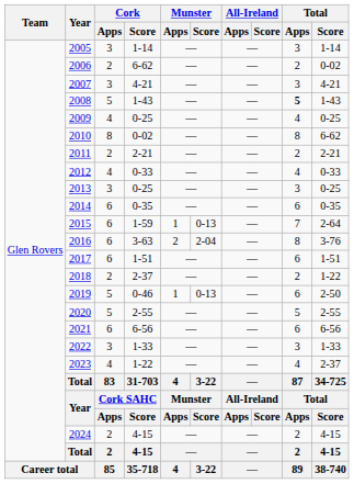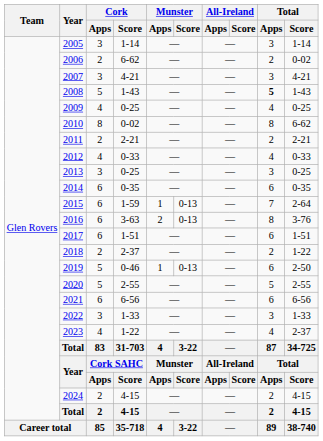 <table class="wikitable" style="text-align:center">
 <tr>
 <th rowspan="2">Team</th>
 <th rowspan="2">Year</th>
 <th colspan="2"><a href='#'>Cork</a></th>
 <th colspan="2"><a href='#'>Munster</a></th>
 <th colspan="2"><a href='#'>All-Ireland</a></th>
 <th colspan="2">Total</th>
 </tr>
 <tr>
 <th>Apps</th>
 <th>Score</th>
 <th>Apps</th>
 <th>Score</th>
 <th>Apps</th>
 <th>Score</th>
 <th>Apps</th>
 <th>Score</th>
 </tr>
 <tr>
 <td rowspan="24"><a href='#'>Glen Rovers</a></td>
 <td><a href='#'>2005</a></td>
 <td>3</td>
 <td>1-14</td>
 <td colspan=2>—</td>
 <td colspan=2>—</td>
 <td>3</td>
 <td>1-14</td>
 </tr>
 <tr>
 <td><a href='#'>2006</a></td>
 <td>2</td>
 <td>6-62</td>
 <td colspan=2>—</td>
 <td colspan=2>—</td>
 <td>2</td>
 <td>0-02</td>
 </tr>
 <tr>
 <td><a href='#'>2007</a></td>
 <td>3</td>
 <td>4-21</td>
 <td colspan=2>—</td>
 <td colspan=2>—</td>
 <td>3</td>
 <td>4-21</td>
 </tr>
 <tr>
 <td><a href='#'>2008</a></td>
 <td>5</td>
 <td>1-43</td>
 <td colspan=2>—</td>
 <td colspan=2>—</td>
 <td><strong>5</strong></td>
 <td>1-43</td>
 </tr>
 <tr>
 <td><a href='#'>2009</a></td>
 <td>4</td>
 <td>0-25</td>
 <td colspan=2>—</td>
 <td colspan=2>—</td>
 <td>4</td>
 <td>0-25</td>
 </tr>
 <tr>
 <td><a href='#'>2010</a></td>
 <td>8</td>
 <td>0-02</td>
 <td colspan=2>—</td>
 <td colspan=2>—</td>
 <td>8</td>
 <td>6-62</td>
 </tr>
 <tr>
 <td><a href='#'>2011</a></td>
 <td>2</td>
 <td>2-21</td>
 <td colspan=2>—</td>
 <td colspan=2>—</td>
 <td>2</td>
 <td>2-21</td>
 </tr>
 <tr>
 <td><a href='#'>2012</a></td>
 <td>4</td>
 <td>0-33</td>
 <td colspan=2>—</td>
 <td colspan=2>—</td>
 <td>4</td>
 <td>0-33</td>
 </tr>
 <tr>
 <td><a href='#'>2013</a></td>
 <td>3</td>
 <td>0-25</td>
 <td colspan=2>—</td>
 <td colspan=2>—</td>
 <td>3</td>
 <td>0-25</td>
 </tr>
 <tr>
 <td><a href='#'>2014</a></td>
 <td>6</td>
 <td>0-35</td>
 <td colspan=2>—</td>
 <td colspan=2>—</td>
 <td>6</td>
 <td>0-35</td>
 </tr>
 <tr>
 <td><a href='#'>2015</a></td>
 <td>6</td>
 <td>1-59</td>
 <td>1</td>
 <td>0-13</td>
 <td colspan=2>—</td>
 <td>7</td>
 <td>2-64</td>
 </tr>
 <tr>
 <td><a href='#'>2016</a></td>
 <td>6</td>
 <td>3-63</td>
 <td>2</td>
-<td>2-04</td>
+<td>0-13</td>
 <td colspan=2>—</td>
 <td>8</td>
 <td>3-76</td>
 </tr>
 <tr>
 <td><a href='#'>2017</a></td>
 <td>6</td>
 <td>1-51</td>
 <td colspan=2>—</td>
 <td colspan=2>—</td>
 <td>6</td>
 <td>1-51</td>
 </tr>
 <tr>
 <td><a href='#'>2018</a></td>
 <td>2</td>
 <td>2-37</td>
 <td colspan=2>—</td>
 <td colspan=2>—</td>
 <td>2</td>
 <td>1-22</td>
 </tr>
 <tr>
 <td><a href='#'>2019</a></td>
 <td>5</td>
 <td>0-46</td>
 <td>1</td>
 <td>0-13</td>
 <td colspan=2>—</td>
 <td>6</td>
 <td>2-50</td>
 </tr>
 <tr>
 <td><a href='#'>2020</a></td>
 <td>5</td>
 <td>2-55</td>
 <td colspan=2>—</td>
 <td colspan=2>—</td>
 <td>5</td>
 <td>2-55</td>
 </tr>
 <tr>
 <td><a href='#'>2021</a></td>
 <td>6</td>
 <td>6-56</td>
 <td colspan=2>—</td>
 <td colspan=2>—</td>
 <td>6</td>
 <td>6-56</td>
 </tr>
 <tr>
 <td><a href='#'>2022</a></td>
 <td>3</td>
 <td>1-33</td>
 <td colspan=2>—</td>
 <td colspan=2>—</td>
 <td>3</td>
 <td>1-33</td>
 </tr>
 <tr>
 <td><a href='#'>2023</a></td>
 <td>4</td>
 <td>1-22</td>
 <td colspan=2>—</td>
 <td colspan=2>—</td>
 <td>4</td>
 <td>2-37</td>
 </tr>
 <tr>
 <th>Total</th>
 <th>83</th>
 <th>31-703</th>
 <th>4</th>
 <th>3-22</th>
 <th colspan=2>—</th>
 <th>87</th>
 <th>34-725</th>
 </tr>
 <tr>
 <th rowspan=2>Year</th>
 <th colspan=2><a href='#'>Cork SAHC</a></th>
 <th colspan=2>Munster</th>
 <th colspan=2>All-Ireland</th>
 <th colspan=2>Total</th>
 </tr>
 <tr>
 <th>Apps</th>
 <th>Score</th>
 <th>Apps</th>
 <th>Score</th>
 <th>Apps</th>
 <th>Score</th>
 <th>Apps</th>
 <th>Score</th>
 </tr>
 <tr>
 <td><a href='#'>2024</a></td>
 <td>2</td>
 <td>4-15</td>
 <td colspan=2>—</td>
 <td colspan=2>—</td>
 <td>2</td>
 <td>4-15</td>
 </tr>
 <tr>
 <th>Total</th>
 <th>2</th>
 <th>4-15</th>
 <th colspan=2>—</th>
 <th colspan=2>—</th>
 <th>2</th>
 <th>4-15</th>
 </tr>
 <tr>
 <th colspan="2">Career total</th>
 <th>85</th>
 <th>35-718</th>
 <th>4</th>
 <th>3-22</th>
 <th colspan=2>—</th>
 <th>89</th>
 <th>38-740</th>
 </tr>
 </table>
